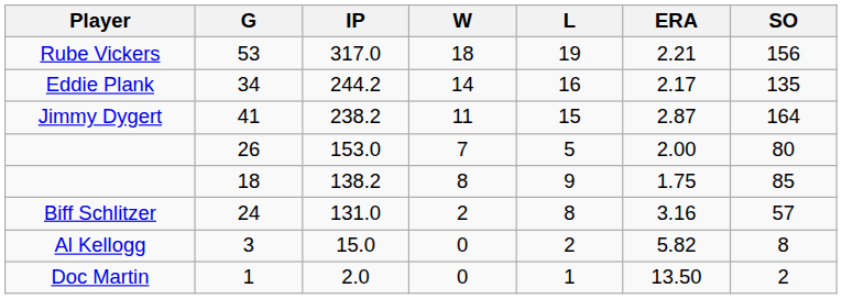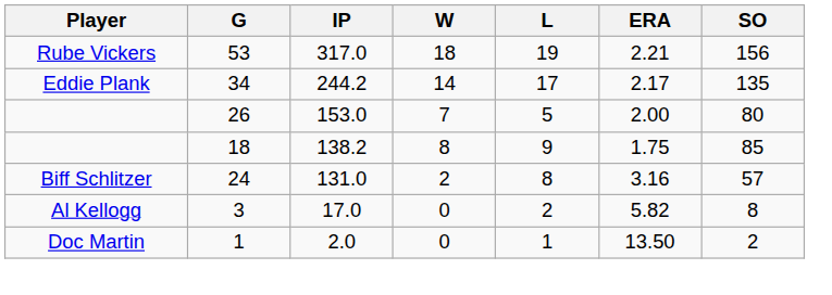 <table class="wikitable sortable">
 <tr>
 <th bgcolor="#DDDDFF" width="16%">Player</th>
 <th bgcolor="#DDDDFF" width="9%">G</th>
 <th bgcolor="#DDDDFF" width="9%">IP</th>
 <th bgcolor="#DDDDFF" width="9%">W</th>
 <th bgcolor="#DDDDFF" width="9%">L</th>
 <th bgcolor="#DDDDFF" width="9%">ERA</th>
 <th bgcolor="#DDDDFF" width="9%">SO</th>
 </tr>
 <tr align="center">
 <td><a href='#'>Rube Vickers</a></td>
 <td>53</td>
 <td>317.0</td>
 <td>18</td>
 <td>19</td>
 <td>2.21</td>
 <td>156</td>
 </tr>
 <tr align="center">
 <td><a href='#'>Eddie Plank</a></td>
 <td>34</td>
 <td>244.2</td>
 <td>14</td>
-<td>16</td>
+<td>17</td>
 <td>2.17</td>
 <td>135</td>
-</tr>
-<tr align="center">
-<td><a href='#'>Jimmy Dygert</a></td>
-<td>41</td>
-<td>238.2</td>
-<td>11</td>
-<td>15</td>
-<td>2.87</td>
-<td>164</td>
 </tr>
 <tr align="center">
 <td></td>
 <td>26</td>
 <td>153.0</td>
 <td>7</td>
 <td>5</td>
 <td>2.00</td>
 <td>80</td>
 </tr>
 <tr align="center">
 <td></td>
 <td>18</td>
 <td>138.2</td>
 <td>8</td>
 <td>9</td>
 <td>1.75</td>
 <td>85</td>
 </tr>
 <tr align="center">
 <td><a href='#'>Biff Schlitzer</a></td>
 <td>24</td>
 <td>131.0</td>
 <td>2</td>
 <td>8</td>
 <td>3.16</td>
 <td>57</td>
 </tr>
 <tr align="center">
 <td><a href='#'>Al Kellogg</a></td>
 <td>3</td>
-<td>15.0</td>
+<td>17.0</td>
 <td>0</td>
 <td>2</td>
 <td>5.82</td>
 <td>8</td>
 </tr>
 <tr align="center">
 <td><a href='#'>Doc Martin</a></td>
 <td>1</td>
 <td>2.0</td>
 <td>0</td>
 <td>1</td>
 <td>13.50</td>
 <td>2</td>
 </tr>
 </table>
